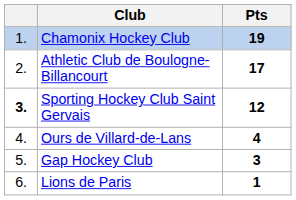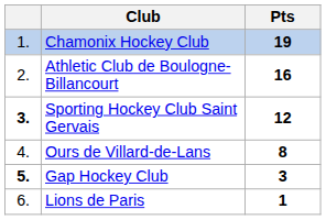 <table class="wikitable">
 <tr>
 <th width="30"></th>
 <th width="200">Club</th>
 <th width="70">Pts</th>
 </tr>
 <tr bgcolor="#BCD2EE" align="center">
 <td>1.</td>
 <td align="left"><a href='#'>Chamonix Hockey Club</a></td>
 <td><strong>19</strong></td>
 </tr>
 <tr bgcolor="#FFFFFF" align="center">
 <td>2.</td>
 <td align="left"><a href='#'>Athletic Club de Boulogne-Billancourt</a></td>
-<td><strong>17</strong></td>
+<td><strong>16</strong></td>
 </tr>
 <tr bgcolor="#FFFFFF" align="center">
 <td><strong>3.</strong></td>
 <td align="left"><a href='#'>Sporting Hockey Club Saint Gervais</a></td>
 <td><strong>12</strong></td>
 </tr>
 <tr bgcolor="#FFFFFF" align="center">
 <td>4.</td>
 <td align="left"><a href='#'>Ours de Villard-de-Lans</a></td>
-<td><strong>4</strong></td>
+<td><strong>8</strong></td>
 </tr>
 <tr bgcolor="#FFFFFF" align="center">
-<td>5.</td>
+<td><strong>5.</strong></td>
 <td align="left"><a href='#'>Gap Hockey Club</a></td>
 <td><strong>3</strong></td>
 </tr>
 <tr bgcolor="#FFFFFF" align="center">
 <td>6.</td>
 <td align="left"><a href='#'>Lions de Paris</a></td>
 <td><strong>1</strong></td>
 </tr>
 </table>
